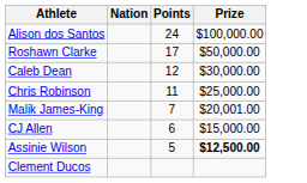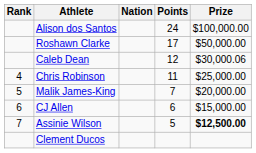 <table class="wikitable mw-datatable sortable" style="text-align:center;">
 <tr>
+<th scope="col" style="width: 10px;">Rank</th>
 <th scope="col">Athlete</th>
 <th scope="col">Nation</th>
 <th scope="col">Points</th>
 <th scope="col">Prize</th>
 </tr>
 <tr>
+<td></td>
 <td align=left><a href='#'>Alison dos Santos</a> </td>
 <td align=left></td>
 <td>24</td>
 <td>$100,000.00</td>
 </tr>
 <tr>
+<td></td>
 <td align=left><a href='#'>Roshawn Clarke</a> </td>
 <td align=left></td>
 <td>17</td>
 <td>$50,000.00</td>
 </tr>
 <tr>
+<td></td>
 <td align=left><a href='#'>Caleb Dean</a> </td>
 <td align=left></td>
 <td>12</td>
-<td>$30,000.00</td>
+<td>$30,000.06</td>
 </tr>
 <tr>
+<td>4</td>
 <td align=left><a href='#'>Chris Robinson</a> </td>
 <td align=left></td>
 <td>11</td>
 <td>$25,000.00</td>
 </tr>
 <tr>
+<td>5</td>
 <td align=left><a href='#'>Malik James-King</a> </td>
 <td align=left></td>
 <td>7</td>
-<td>$20,001.00</td>
+<td>$20,000.00</td>
 </tr>
 <tr>
+<td>6</td>
 <td align=left><a href='#'>CJ Allen</a> </td>
 <td align=left></td>
 <td>6</td>
 <td>$15,000.00</td>
 </tr>
 <tr>
+<td>7</td>
 <td align=left><a href='#'>Assinie Wilson</a> </td>
 <td align=left></td>
 <td>5</td>
 <td><strong>$12,500.00</strong></td>
 </tr>
 <tr>
+<td></td>
 <td align=left><a href='#'>Clement Ducos</a> </td>
 <td align=left></td>
 <td></td>
 <td></td>
 </tr>
 </table>
